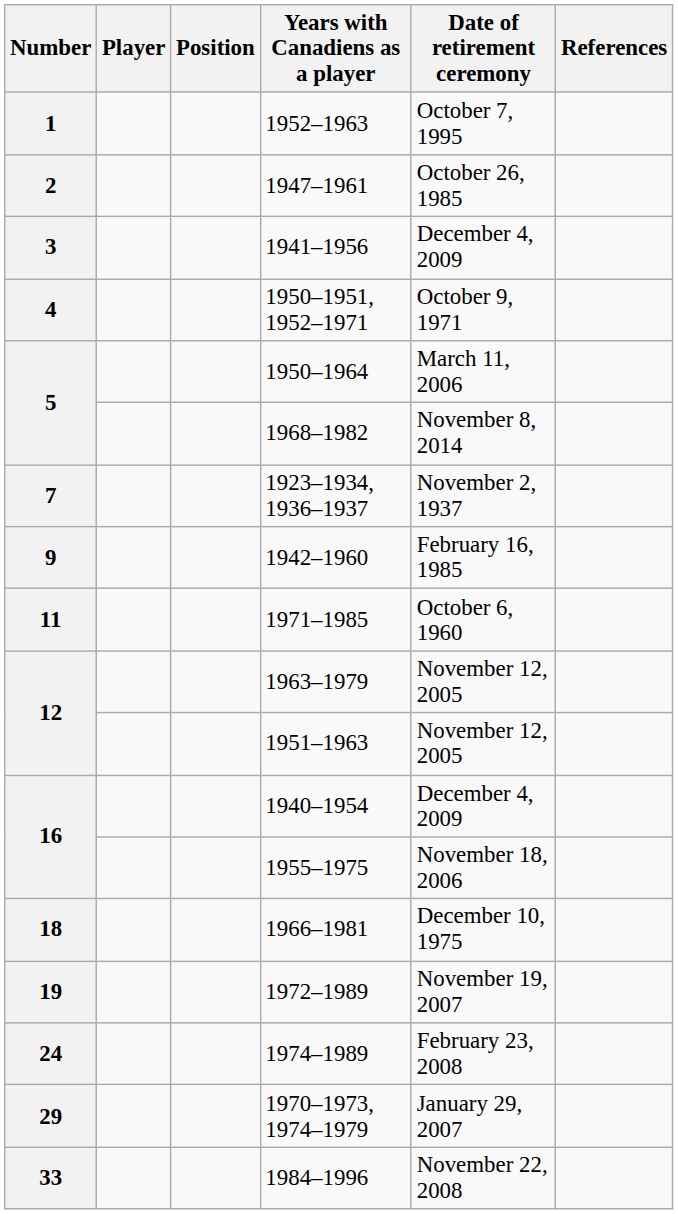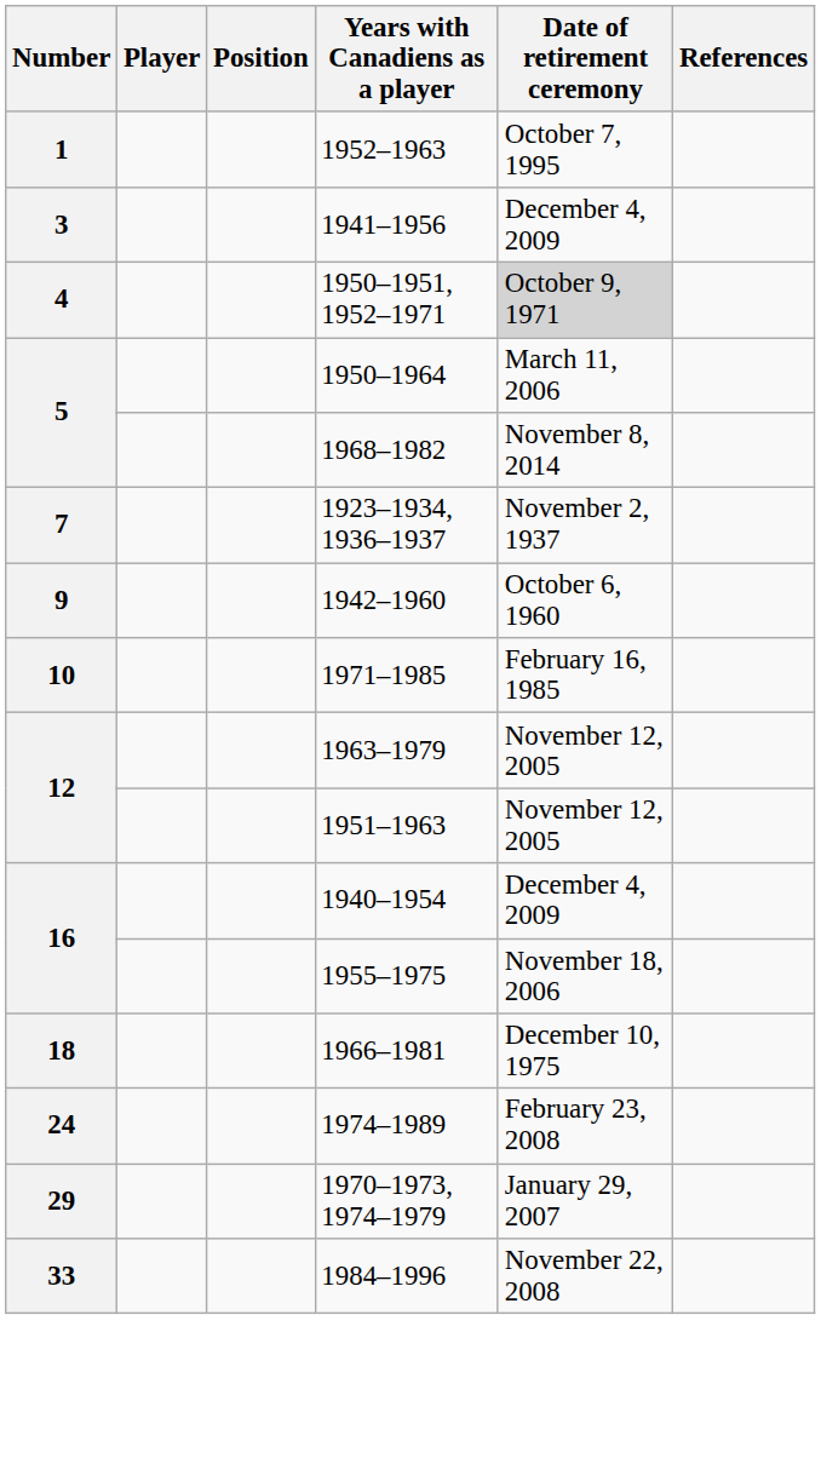 <table class="wikitable sortable" width="75%">
 <tr>
 <th scope="col">Number</th>
 <th scope="col">Player</th>
 <th scope="col">Position</th>
 <th scope="col">Years with Canadiens as a player</th>
 <th scope="col">Date of retirement ceremony</th>
 <th scope="col" class="unsortable">References</th>
 </tr>
 <tr>
 <th scope="row">1</th>
 <td></td>
 <td></td>
 <td>1952–1963</td>
 <td>October 7, 1995</td>
 <td></td>
 </tr>
 <tr>
-<th scope="row">2</th>
-<td></td>
-<td></td>
-<td>1947–1961</td>
-<td>October 26, 1985</td>
-<td></td>
-</tr>
-<tr>
 <th scope="row">3</th>
 <td></td>
 <td></td>
 <td>1941–1956</td>
 <td>December 4, 2009</td>
 <td></td>
 </tr>
 <tr>
 <th scope="row">4</th>
 <td></td>
 <td></td>
 <td>1950–1951, 1952–1971</td>
-<td>October 9, 1971</td>
+<td style="background: lightgrey;">October 9, 1971</td>
 <td></td>
 </tr>
 <tr>
 <th scope="row" rowspan="2">5</th>
 <td></td>
 <td></td>
 <td>1950–1964</td>
 <td>March 11, 2006</td>
 <td></td>
 </tr>
 <tr>
 <td></td>
 <td></td>
 <td>1968–1982</td>
 <td>November 8, 2014</td>
 <td></td>
 </tr>
 <tr>
 <th scope="row">7</th>
 <td></td>
 <td></td>
 <td>1923–1934, 1936–1937</td>
 <td>November 2, 1937</td>
 <td></td>
 </tr>
 <tr>
 <th scope="row">9</th>
 <td></td>
 <td></td>
 <td>1942–1960</td>
-<td>February 16, 1985</td>
+<td>October 6, 1960</td>
 <td></td>
 </tr>
 <tr>
-<th scope="row">11</th>
+<th scope="row">10</th>
 <td></td>
 <td></td>
 <td>1971–1985</td>
-<td>October 6, 1960</td>
+<td>February 16, 1985</td>
 <td></td>
 </tr>
 <tr>
 <th scope="row" rowspan="2">12</th>
 <td></td>
 <td></td>
 <td>1963–1979</td>
 <td>November 12, 2005</td>
 <td></td>
 </tr>
 <tr>
 <td></td>
 <td></td>
 <td>1951–1963</td>
 <td>November 12, 2005</td>
 <td></td>
 </tr>
 <tr>
 <th scope="row" rowspan="2">16</th>
 <td></td>
 <td></td>
 <td>1940–1954</td>
 <td>December 4, 2009</td>
 <td></td>
 </tr>
 <tr>
 <td></td>
 <td></td>
 <td>1955–1975</td>
 <td>November 18, 2006</td>
 <td></td>
 </tr>
 <tr>
 <th scope="row">18</th>
 <td></td>
 <td></td>
 <td>1966–1981</td>
 <td>December 10, 1975</td>
 <td></td>
 </tr>
 <tr>
-<th scope="row">19</th>
-<td></td>
-<td></td>
-<td>1972–1989</td>
-<td>November 19, 2007</td>
-<td></td>
-</tr>
-<tr>
 <th scope="row">24</th>
 <td></td>
 <td></td>
 <td>1974–1989</td>
 <td>February 23, 2008</td>
 <td></td>
 </tr>
 <tr>
 <th scope="row">29</th>
 <td></td>
 <td></td>
 <td>1970–1973, 1974–1979</td>
 <td>January 29, 2007</td>
 <td></td>
 </tr>
 <tr>
 <th scope="row">33</th>
 <td></td>
 <td></td>
 <td>1984–1996</td>
 <td>November 22, 2008</td>
 <td></td>
 </tr>
 </table>
